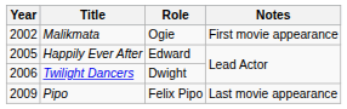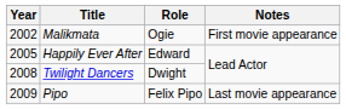 <table class="wikitable" style="margin:1em; font-size:90%;">
 <tr style="background:#b0c4de; text-align:center;">
 <th>Year</th>
 <th>Title</th>
 <th>Role</th>
 <th>Notes</th>
 </tr>
 <tr>
 <td>2002</td>
 <td><em>Malikmata</em></td>
 <td>Ogie</td>
 <td>First movie appearance</td>
 </tr>
 <tr>
 <td>2005</td>
 <td><em>Happily Ever After</em></td>
 <td>Edward</td>
 <td rowspan="2">Lead Actor</td>
 </tr>
 <tr>
-<td>2006</td>
+<td>2008</td>
 <td><em><a href='#'>Twilight Dancers</a></em></td>
 <td>Dwight</td>
 </tr>
 <tr>
 <td>2009</td>
 <td><em>Pipo</em></td>
 <td>Felix Pipo</td>
 <td>Last movie appearance</td>
 </tr>
 </table>
